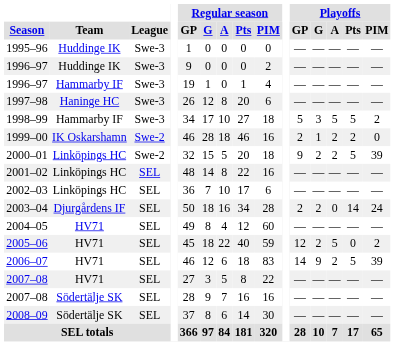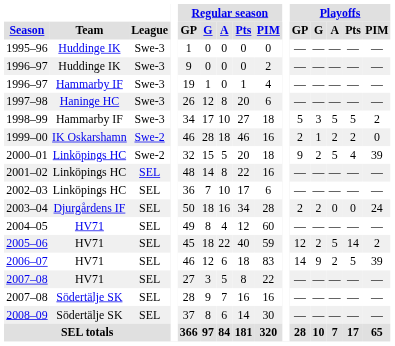 <table BORDER="0" CELLPADDING="3" CELLSPACING="0" ID="Table3">
 <tr bgcolor="#e0e0e0">
 <th colspan="3" bgcolor="#ffffff"> </th>
 <th rowspan="99" bgcolor="#ffffff"> </th>
 <th colspan="5"><a href='#'>Regular season</a></th>
 <th rowspan="99" bgcolor="#ffffff"> </th>
 <th colspan="5"><a href='#'>Playoffs</a></th>
 </tr>
 <tr bgcolor="#e0e0e0">
 <th><a href='#'>Season</a></th>
 <th>Team</th>
 <th>League</th>
 <th>GP</th>
 <th><a href='#'>G</a></th>
 <th><a href='#'>A</a></th>
 <th><a href='#'>Pts</a></th>
 <th><a href='#'>PIM</a></th>
 <th>GP</th>
 <th>G</th>
 <th>A</th>
 <th>Pts</th>
 <th>PIM</th>
 </tr>
 <tr ALIGN="center">
 <td>1995–96</td>
 <td><a href='#'>Huddinge IK</a></td>
 <td>Swe-3</td>
 <td>1</td>
 <td>0</td>
 <td>0</td>
 <td>0</td>
 <td>0</td>
 <td>—</td>
 <td>—</td>
 <td>—</td>
 <td>—</td>
 <td>—</td>
 </tr>
 <tr ALIGN="center" bgcolor="#f0f0f0">
 <td>1996–97</td>
 <td>Huddinge IK</td>
 <td>Swe-3</td>
 <td>9</td>
 <td>0</td>
 <td>0</td>
 <td>0</td>
 <td>2</td>
 <td>—</td>
 <td>—</td>
 <td>—</td>
 <td>—</td>
 <td>—</td>
 </tr>
 <tr ALIGN="center">
 <td>1996–97</td>
 <td><a href='#'>Hammarby IF</a></td>
 <td>Swe-3</td>
 <td>19</td>
 <td>1</td>
 <td>0</td>
 <td>1</td>
 <td>4</td>
 <td>—</td>
 <td>—</td>
 <td>—</td>
 <td>—</td>
 <td>—</td>
 </tr>
 <tr ALIGN="center" bgcolor="#f0f0f0">
 <td>1997–98</td>
 <td><a href='#'>Haninge HC</a></td>
 <td>Swe-3</td>
 <td>26</td>
 <td>12</td>
 <td>8</td>
 <td>20</td>
 <td>6</td>
 <td>—</td>
 <td>—</td>
 <td>—</td>
 <td>—</td>
 <td>—</td>
 </tr>
 <tr ALIGN="center">
 <td>1998–99</td>
 <td>Hammarby IF</td>
 <td>Swe-3</td>
 <td>34</td>
 <td>17</td>
 <td>10</td>
 <td>27</td>
 <td>18</td>
 <td>5</td>
 <td>3</td>
 <td>5</td>
 <td>5</td>
 <td>2</td>
 </tr>
 <tr ALIGN="center" bgcolor="#f0f0f0">
 <td>1999–00</td>
 <td><a href='#'>IK Oskarshamn</a></td>
 <td><a href='#'>Swe-2</a></td>
 <td>46</td>
 <td>28</td>
 <td>18</td>
 <td>46</td>
 <td>16</td>
 <td>2</td>
 <td>1</td>
 <td>2</td>
 <td>2</td>
 <td>0</td>
 </tr>
 <tr ALIGN="center">
 <td>2000–01</td>
 <td><a href='#'>Linköpings HC</a></td>
 <td>Swe-2</td>
 <td>32</td>
 <td>15</td>
 <td>5</td>
 <td>20</td>
 <td>18</td>
 <td>9</td>
 <td>2</td>
-<td>2</td>
 <td>5</td>
+<td>4</td>
 <td>39</td>
 </tr>
 <tr ALIGN="center" bgcolor="#f0f0f0">
 <td>2001–02</td>
 <td>Linköpings HC</td>
 <td><a href='#'>SEL</a></td>
 <td>48</td>
 <td>14</td>
 <td>8</td>
 <td>22</td>
 <td>16</td>
 <td>—</td>
 <td>—</td>
 <td>—</td>
 <td>—</td>
 <td>—</td>
 </tr>
 <tr ALIGN="center">
 <td>2002–03</td>
 <td>Linköpings HC</td>
 <td>SEL</td>
 <td>36</td>
 <td>7</td>
 <td>10</td>
 <td>17</td>
 <td>6</td>
 <td>—</td>
 <td>—</td>
 <td>—</td>
 <td>—</td>
 <td>—</td>
 </tr>
 <tr ALIGN="center" bgcolor="#f0f0f0">
 <td>2003–04</td>
 <td><a href='#'>Djurgårdens IF</a></td>
 <td>SEL</td>
 <td>50</td>
 <td>18</td>
 <td>16</td>
 <td>34</td>
 <td>28</td>
 <td>2</td>
 <td>2</td>
 <td>0</td>
-<td>14</td>
+<td>0</td>
 <td>24</td>
 </tr>
 <tr ALIGN="center">
 <td>2004–05</td>
 <td><a href='#'>HV71</a></td>
 <td>SEL</td>
 <td>49</td>
 <td>8</td>
 <td>4</td>
 <td>12</td>
 <td>60</td>
 <td>—</td>
 <td>—</td>
 <td>—</td>
 <td>—</td>
 <td>—</td>
 </tr>
 <tr ALIGN="center" bgcolor="#f0f0f0">
 <td><a href='#'>2005–06</a></td>
 <td>HV71</td>
 <td>SEL</td>
 <td>45</td>
 <td>18</td>
 <td>22</td>
 <td>40</td>
 <td>59</td>
 <td>12</td>
 <td>2</td>
 <td>5</td>
-<td>0</td>
+<td>14</td>
 <td>2</td>
 </tr>
 <tr ALIGN="center">
 <td><a href='#'>2006–07</a></td>
 <td>HV71</td>
 <td>SEL</td>
 <td>46</td>
 <td>12</td>
 <td>6</td>
 <td>18</td>
 <td>83</td>
 <td>14</td>
 <td>9</td>
 <td>2</td>
 <td>5</td>
 <td>39</td>
 </tr>
 <tr ALIGN="center" bgcolor="#f0f0f0">
 <td><a href='#'>2007–08</a></td>
 <td>HV71</td>
 <td>SEL</td>
 <td>27</td>
 <td>3</td>
 <td>5</td>
 <td>8</td>
 <td>22</td>
 <td>—</td>
 <td>—</td>
 <td>—</td>
 <td>—</td>
 <td>—</td>
 </tr>
 <tr ALIGN="center">
 <td>2007–08</td>
 <td><a href='#'>Södertälje SK</a></td>
 <td>SEL</td>
 <td>28</td>
 <td>9</td>
 <td>7</td>
 <td>16</td>
 <td>16</td>
 <td>—</td>
 <td>—</td>
 <td>—</td>
 <td>—</td>
 <td>—</td>
 </tr>
 <tr ALIGN="center" bgcolor="#f0f0f0">
 <td><a href='#'>2008–09</a></td>
 <td>Södertälje SK</td>
 <td>SEL</td>
 <td>37</td>
 <td>8</td>
 <td>6</td>
 <td>14</td>
 <td>30</td>
 <td>—</td>
 <td>—</td>
 <td>—</td>
 <td>—</td>
 <td>—</td>
 </tr>
 <tr bgcolor="#e0e0e0">
 <th colspan="3">SEL totals</th>
 <th>366</th>
 <th>97</th>
 <th>84</th>
 <th>181</th>
 <th>320</th>
 <th>28</th>
 <th>10</th>
 <th>7</th>
 <th>17</th>
 <th>65</th>
 </tr>
 </table>
